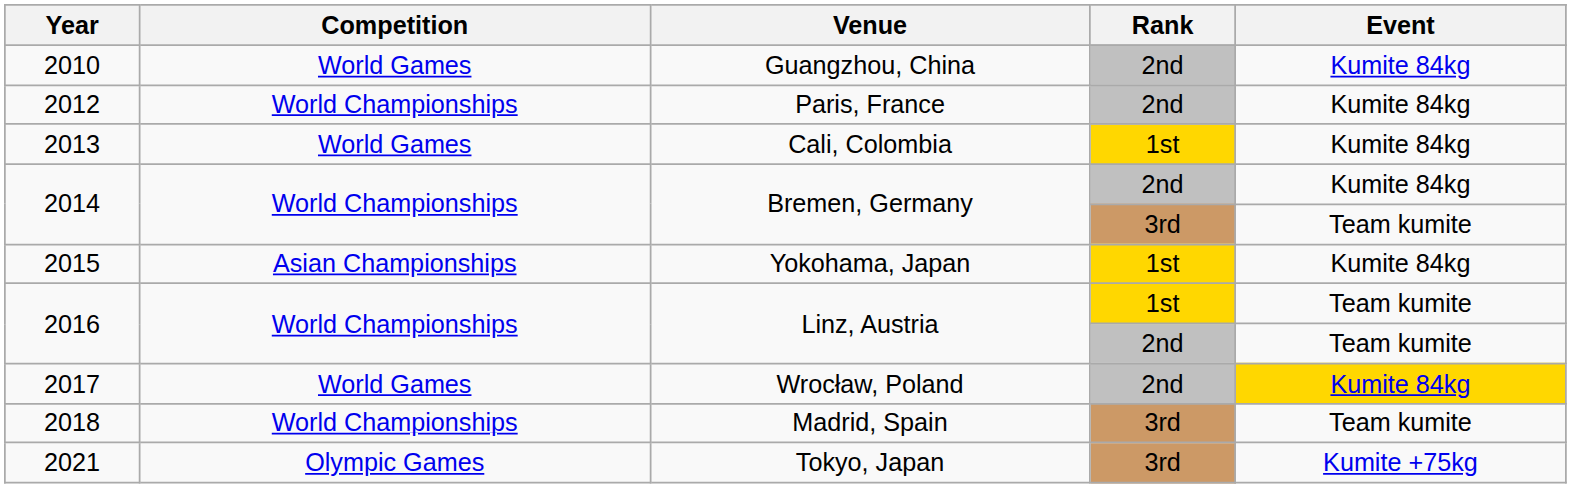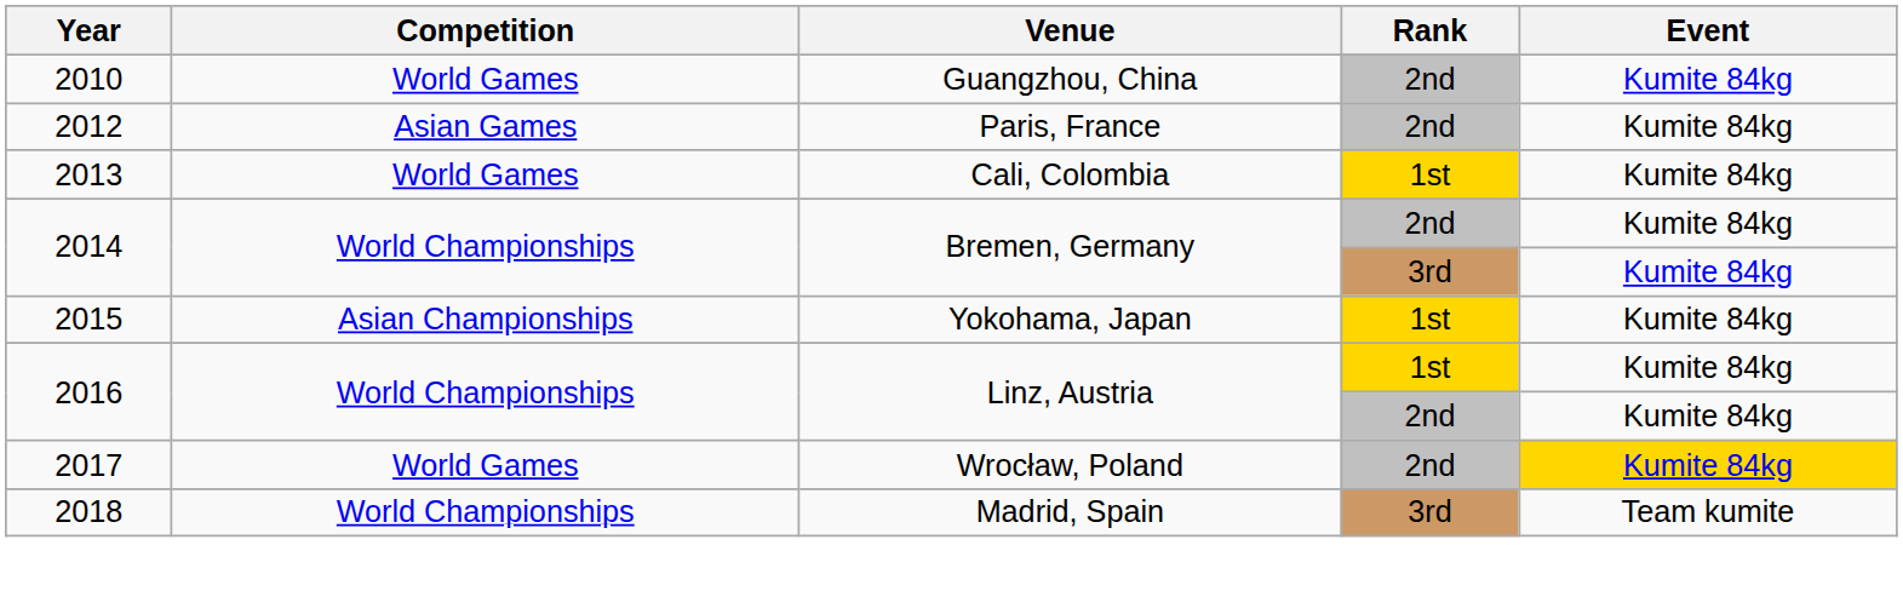 <table class="wikitable sortable" width=45% style="font-size:90%; text-align:center;">
 <tr>
 <th>Year</th>
 <th>Competition</th>
 <th>Venue</th>
 <th>Rank</th>
 <th>Event</th>
 </tr>
 <tr>
 <td>2010</td>
 <td><a href='#'>World Games</a></td>
 <td>Guangzhou, China</td>
 <td bgcolor="silver">2nd</td>
 <td><a href='#'>Kumite 84kg</a></td>
 </tr>
 <tr>
 <td>2012</td>
-<td><a href='#'>World Championships</a></td>
+<td><a href='#'>Asian Games</a></td>
 <td>Paris, France</td>
 <td bgcolor="silver">2nd</td>
 <td>Kumite 84kg</td>
 </tr>
 <tr>
 <td>2013</td>
 <td><a href='#'>World Games</a></td>
 <td>Cali, Colombia</td>
 <td bgcolor="gold">1st</td>
 <td>Kumite 84kg</td>
 </tr>
 <tr>
 <td rowspan=2>2014</td>
 <td rowspan=2><a href='#'>World Championships</a></td>
 <td rowspan=2>Bremen, Germany</td>
 <td bgcolor="silver">2nd</td>
 <td>Kumite 84kg</td>
 </tr>
 <tr>
 <td bgcolor="cc9966">3rd</td>
-<td>Team kumite</td>
+<td><a href='#'>Kumite 84kg</a></td>
 </tr>
 <tr>
 <td>2015</td>
 <td><a href='#'>Asian Championships</a></td>
 <td>Yokohama, Japan</td>
 <td bgcolor="gold">1st</td>
 <td>Kumite 84kg</td>
 </tr>
 <tr>
 <td rowspan=2>2016</td>
 <td rowspan=2><a href='#'>World Championships</a></td>
 <td rowspan=2>Linz, Austria</td>
 <td bgcolor="gold">1st</td>
-<td>Team kumite</td>
+<td>Kumite 84kg</td>
 </tr>
 <tr>
 <td bgcolor="silver">2nd</td>
-<td>Team kumite</td>
+<td>Kumite 84kg</td>
 </tr>
 <tr>
 <td>2017</td>
 <td><a href='#'>World Games</a></td>
 <td>Wrocław, Poland</td>
 <td bgcolor="silver">2nd</td>
 <td style="background: gold;"><a href='#'>Kumite 84kg</a></td>
 </tr>
 <tr>
 <td>2018</td>
 <td><a href='#'>World Championships</a></td>
 <td>Madrid, Spain</td>
 <td bgcolor="cc9966">3rd</td>
 <td>Team kumite</td>
 </tr>
-<tr>
-<td>2021</td>
-<td><a href='#'>Olympic Games</a></td>
-<td>Tokyo, Japan</td>
-<td bgcolor="cc9966">3rd</td>
-<td><a href='#'>Kumite +75kg</a></td>
-</tr>
 </table>
